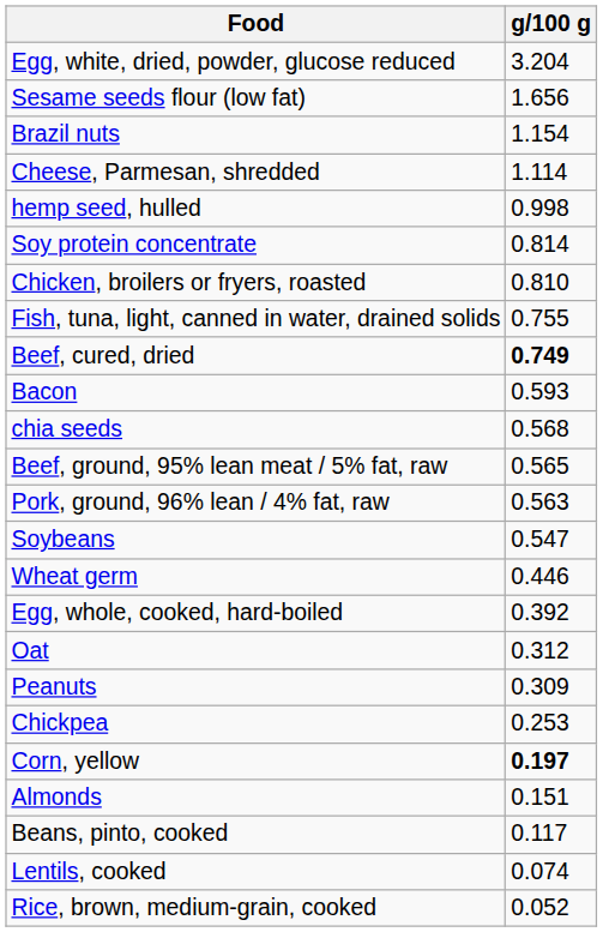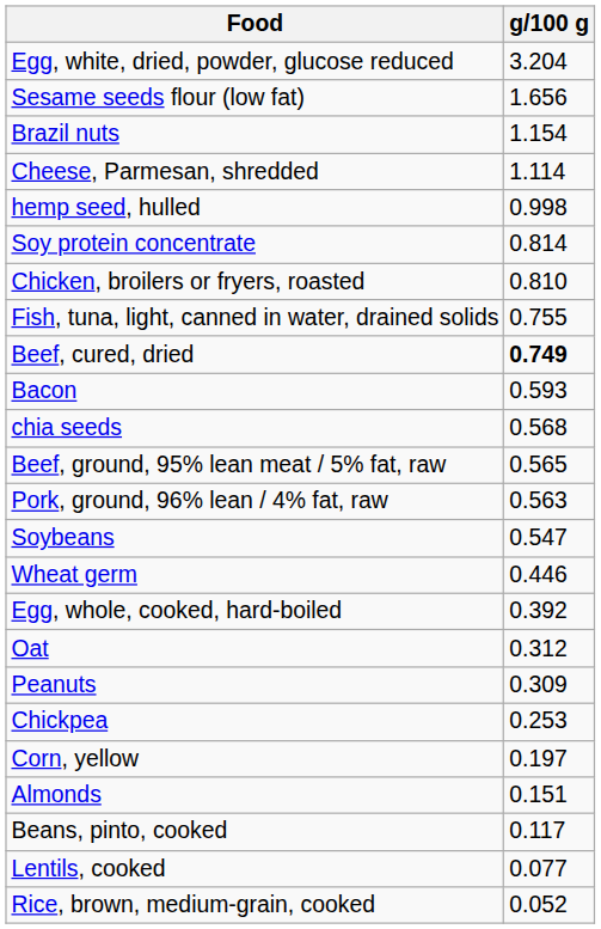 <table class="wikitable sortable" align=right>
 <tr>
 <th>Food</th>
 <th>g/100 g</th>
 </tr>
 <tr>
 <td><a href='#'>Egg</a>, white, dried, powder, glucose reduced</td>
 <td>3.204</td>
 </tr>
 <tr>
 <td><a href='#'>Sesame seeds</a> flour (low fat)</td>
 <td>1.656</td>
 </tr>
 <tr>
 <td><a href='#'>Brazil nuts</a></td>
 <td>1.154</td>
 </tr>
 <tr>
 <td><a href='#'>Cheese</a>, Parmesan, shredded</td>
 <td>1.114</td>
 </tr>
 <tr>
 <td><a href='#'>hemp seed</a>, hulled</td>
 <td>0.998</td>
 </tr>
 <tr>
 <td><a href='#'>Soy protein concentrate</a></td>
 <td>0.814</td>
 </tr>
 <tr>
 <td><a href='#'>Chicken</a>, broilers or fryers, roasted</td>
 <td>0.810</td>
 </tr>
 <tr>
 <td><a href='#'>Fish</a>, tuna, light, canned in water, drained solids</td>
 <td>0.755</td>
 </tr>
 <tr>
 <td><a href='#'>Beef</a>, cured, dried</td>
 <td><strong>0.749</strong></td>
 </tr>
 <tr>
 <td><a href='#'>Bacon</a></td>
 <td>0.593</td>
 </tr>
 <tr>
 <td><a href='#'>chia seeds</a></td>
 <td>0.568</td>
 </tr>
 <tr>
 <td><a href='#'>Beef</a>, ground, 95% lean meat / 5% fat, raw</td>
 <td>0.565</td>
 </tr>
 <tr>
 <td><a href='#'>Pork</a>, ground, 96% lean / 4% fat, raw</td>
 <td>0.563</td>
 </tr>
 <tr>
 <td><a href='#'>Soybeans</a></td>
 <td>0.547</td>
 </tr>
 <tr>
 <td><a href='#'>Wheat germ</a></td>
 <td>0.446</td>
 </tr>
 <tr>
 <td><a href='#'>Egg</a>, whole, cooked, hard-boiled</td>
 <td>0.392</td>
 </tr>
 <tr>
 <td><a href='#'>Oat</a></td>
 <td>0.312</td>
 </tr>
 <tr>
 <td><a href='#'>Peanuts</a></td>
 <td>0.309</td>
 </tr>
 <tr>
 <td><a href='#'>Chickpea</a></td>
 <td>0.253</td>
 </tr>
 <tr>
 <td><a href='#'>Corn</a>, yellow</td>
-<td><strong>0.197</strong></td>
+<td>0.197</td>
 </tr>
 <tr>
 <td><a href='#'>Almonds</a></td>
 <td>0.151</td>
 </tr>
 <tr>
 <td>Beans, pinto, cooked</td>
 <td>0.117</td>
 </tr>
 <tr>
 <td><a href='#'>Lentils</a>, cooked</td>
-<td>0.074</td>
+<td>0.077</td>
 </tr>
 <tr>
 <td><a href='#'>Rice</a>, brown, medium-grain, cooked</td>
 <td>0.052</td>
 </tr>
 </table>
